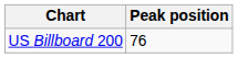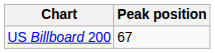 <table class="wikitable">
 <tr>
 <th>Chart</th>
 <th>Peak position</th>
 </tr>
 <tr>
 <td><a href='#'>US <em>Billboard</em> 200</a></td>
-<td>76</td>
+<td>67</td>
 </tr>
 </table>
